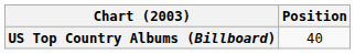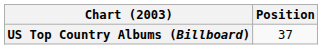 <table class="wikitable plainrowheaders" style="text-align:center">
 <tr>
 <th scope="col">Chart (2003)</th>
 <th scope="col">Position</th>
 </tr>
 <tr>
 <th scope="row">US Top Country Albums (<em>Billboard</em>)</th>
-<td>40</td>
+<td>37</td>
 </tr>
 </table>
